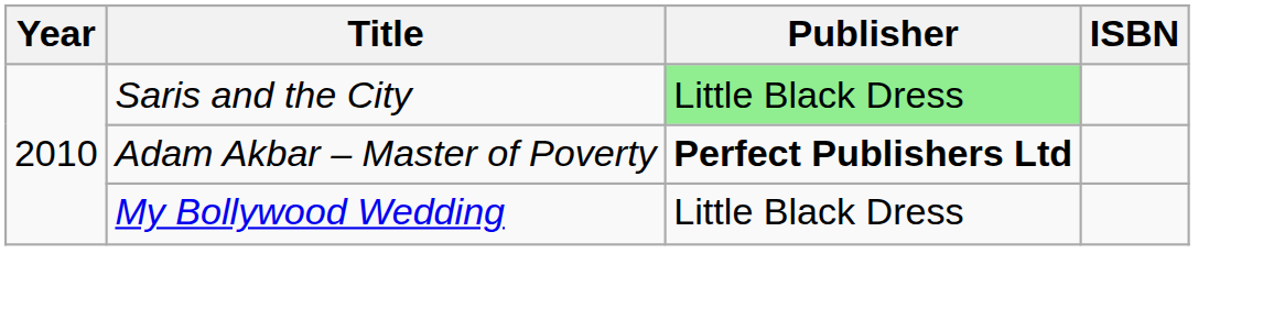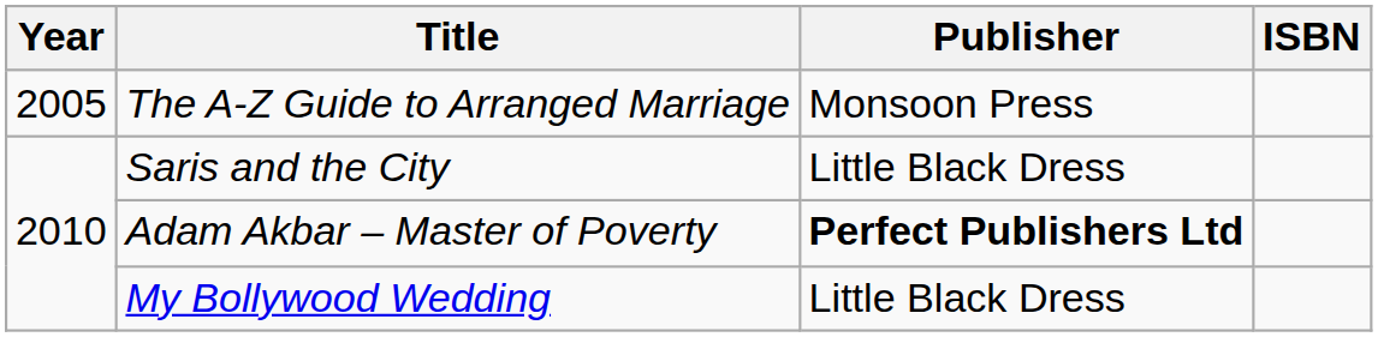 <table class="wikitable sortable">
 <tr>
 <th>Year</th>
 <th>Title</th>
 <th>Publisher</th>
 <th>ISBN</th>
 </tr>
 <tr>
+<td rowspan="1">2005</td>
+<td><em>The A-Z Guide to Arranged Marriage</em></td>
+<td>Monsoon Press</td>
+<td></td>
+</tr>
+<tr>
 <td rowspan="3">2010</td>
 <td><em>Saris and the City</em></td>
-<td style="background: lightgreen;">Little Black Dress</td>
+<td>Little Black Dress</td>
 <td></td>
 </tr>
 <tr>
 <td><em>Adam Akbar – Master of Poverty</em></td>
 <td><strong>Perfect Publishers Ltd</strong></td>
 <td></td>
 </tr>
 <tr>
 <td><em><a href='#'>My Bollywood Wedding</a></em></td>
 <td>Little Black Dress</td>
 <td></td>
 </tr>
 </table>
